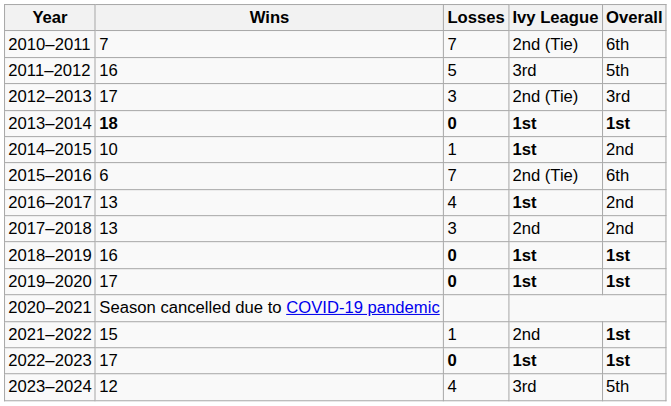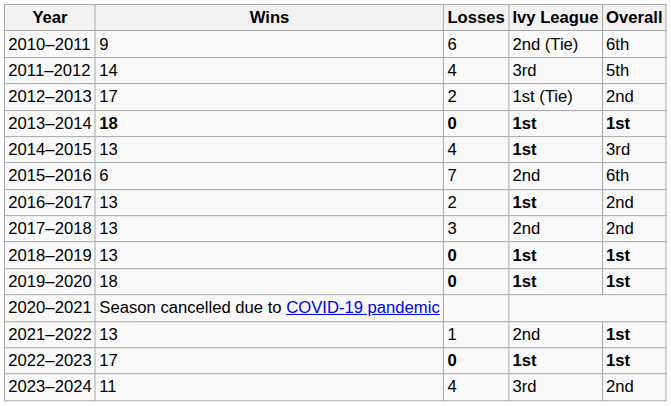 <table class="wikitable">
 <tr>
 <th>Year</th>
 <th>Wins</th>
 <th>Losses</th>
 <th>Ivy League</th>
 <th>Overall</th>
 </tr>
 <tr>
 <td>2010–2011</td>
-<td>7</td>
-<td>7</td>
+<td>9</td>
+<td>6</td>
 <td>2nd (Tie)</td>
 <td>6th</td>
 </tr>
 <tr>
 <td>2011–2012</td>
-<td>16</td>
-<td>5</td>
+<td>14</td>
+<td>4</td>
 <td>3rd</td>
 <td>5th</td>
 </tr>
 <tr>
 <td>2012–2013</td>
 <td>17</td>
-<td>3</td>
-<td>2nd (Tie)</td>
-<td>3rd</td>
+<td>2</td>
+<td>1st (Tie)</td>
+<td>2nd</td>
 </tr>
 <tr>
 <td>2013–2014</td>
 <td><strong>18</strong></td>
 <td><strong>0</strong></td>
 <td><strong>1st</strong></td>
 <td><strong>1st</strong></td>
 </tr>
 <tr>
 <td>2014–2015</td>
-<td>10</td>
-<td>1</td>
+<td>13</td>
+<td>4</td>
 <td><strong>1st</strong></td>
-<td>2nd</td>
+<td>3rd</td>
 </tr>
 <tr>
 <td>2015–2016</td>
 <td>6</td>
 <td>7</td>
-<td>2nd (Tie)</td>
+<td>2nd</td>
 <td>6th</td>
 </tr>
 <tr>
 <td>2016–2017</td>
 <td>13</td>
-<td>4</td>
+<td>2</td>
 <td><strong>1st</strong></td>
 <td>2nd</td>
 </tr>
 <tr>
 <td>2017–2018</td>
 <td>13</td>
 <td>3</td>
 <td>2nd</td>
 <td>2nd</td>
 </tr>
 <tr>
 <td>2018–2019</td>
-<td>16</td>
+<td>13</td>
 <td><strong>0</strong></td>
 <td><strong>1st</strong></td>
 <td><strong>1st</strong></td>
 </tr>
 <tr>
 <td>2019–2020</td>
-<td>17</td>
+<td>18</td>
 <td><strong>0</strong></td>
 <td><strong>1st</strong></td>
 <td><strong>1st</strong></td>
 </tr>
 <tr>
 <td>2020–2021</td>
 <td>Season cancelled due to <a href='#'>COVID-19 pandemic</a></td>
 <td></td>
 </tr>
 <tr>
 <td>2021–2022</td>
-<td>15</td>
+<td>13</td>
 <td>1</td>
 <td>2nd</td>
 <td><strong>1st</strong></td>
 </tr>
 <tr>
 <td>2022–2023</td>
 <td>17</td>
 <td><strong>0</strong></td>
 <td><strong>1st</strong></td>
 <td><strong>1st</strong></td>
 </tr>
 <tr>
 <td>2023–2024</td>
-<td>12</td>
+<td>11</td>
 <td>4</td>
 <td>3rd</td>
-<td>5th</td>
+<td>2nd</td>
 </tr>
 </table>
